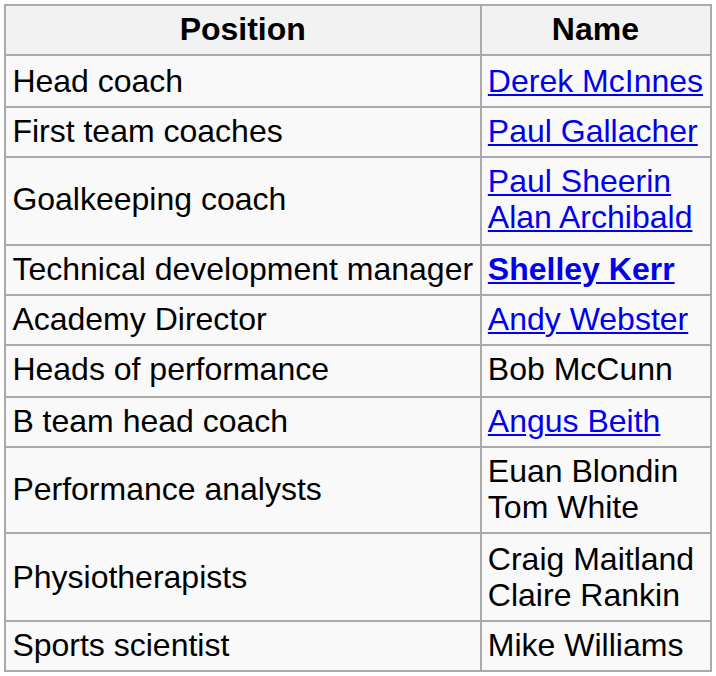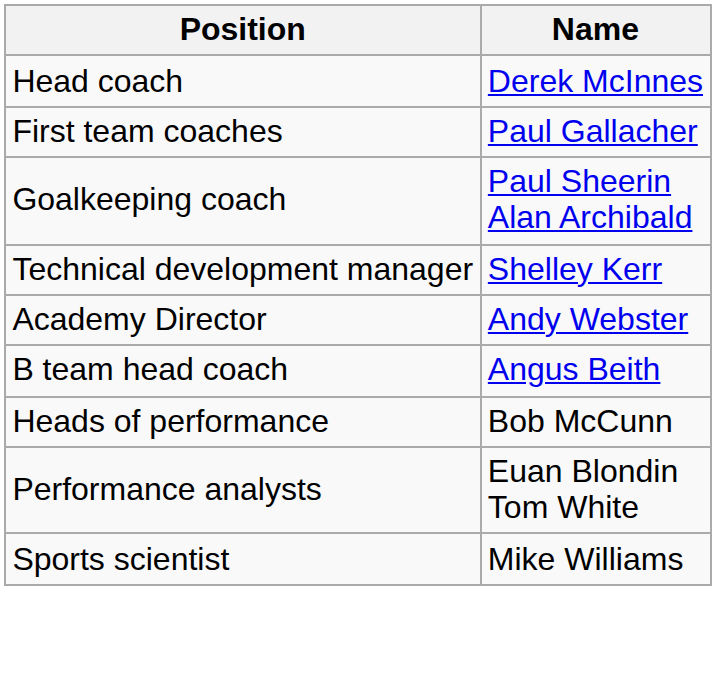 <table class="wikitable">
 <tr>
 <th>Position</th>
 <th>Name</th>
 </tr>
 <tr>
 <td>Head coach</td>
 <td><a href='#'>Derek McInnes</a></td>
 </tr>
 <tr>
 <td>First team coaches</td>
 <td><a href='#'>Paul Gallacher</a></td>
 </tr>
 <tr>
 <td>Goalkeeping coach</td>
 <td><a href='#'>Paul Sheerin</a><br><a href='#'>Alan Archibald</a></td>
 </tr>
 <tr>
 <td>Technical development manager</td>
-<td><strong><a href='#'>Shelley Kerr</a></strong></td>
+<td><a href='#'>Shelley Kerr</a></td>
 </tr>
 <tr>
 <td>Academy Director</td>
 <td><a href='#'>Andy Webster</a></td>
 </tr>
 <tr>
+<td>B team head coach</td>
+<td><a href='#'>Angus Beith</a></td>
+</tr>
+<tr>
 <td>Heads of performance</td>
 <td>Bob McCunn</td>
-</tr>
-<tr>
-<td>B team head coach</td>
-<td><a href='#'>Angus Beith</a></td>
 </tr>
 <tr>
 <td>Performance analysts</td>
 <td>Euan Blondin<br>Tom White</td>
 </tr>
 <tr>
-<td>Physiotherapists</td>
-<td>Craig Maitland<br>Claire Rankin</td>
-</tr>
-<tr>
 <td>Sports scientist</td>
 <td>Mike Williams</td>
 </tr>
 </table>
